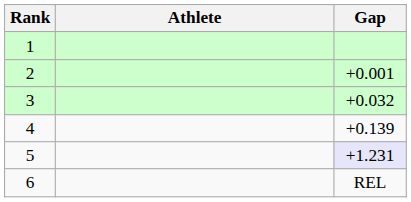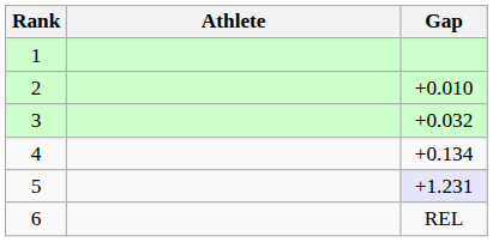 <table class=wikitable style="text-align:center">
 <tr>
 <th width=40>Rank</th>
 <th width=250>Athlete</th>
 <th width=60>Gap</th>
 </tr>
 <tr bgcolor="ccffcc">
 <td>1</td>
 <td align=left></td>
 <td></td>
 </tr>
 <tr bgcolor="ccffcc">
 <td>2</td>
 <td align=left></td>
-<td>+0.001</td>
+<td>+0.010</td>
 </tr>
 <tr bgcolor="ccffcc">
 <td>3</td>
 <td align=left></td>
 <td>+0.032</td>
 </tr>
 <tr>
 <td>4</td>
 <td align=left></td>
-<td>+0.139</td>
+<td>+0.134</td>
 </tr>
 <tr>
 <td>5</td>
 <td align=left></td>
 <td style="background: lavender;">+1.231</td>
 </tr>
 <tr>
 <td>6</td>
 <td align=left></td>
 <td>REL</td>
 </tr>
 </table>
